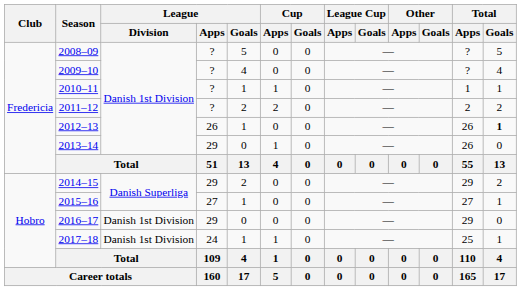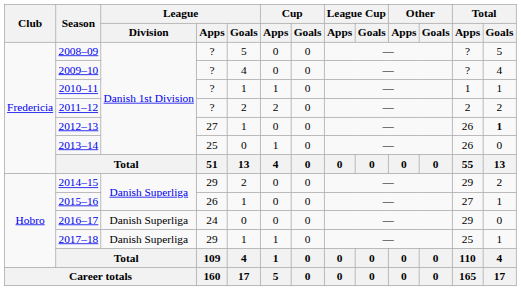 <table class="wikitable" style="font-size:90%; text-align: center">
 <tr>
 <th rowspan=2>Club</th>
 <th rowspan=2>Season</th>
 <th colspan=3>League</th>
 <th colspan=2>Cup</th>
 <th colspan=2>League Cup</th>
 <th colspan=2>Other</th>
 <th colspan=2>Total</th>
 </tr>
 <tr>
 <th>Division</th>
 <th>Apps</th>
 <th>Goals</th>
 <th>Apps</th>
 <th>Goals</th>
 <th>Apps</th>
 <th>Goals</th>
 <th>Apps</th>
 <th>Goals</th>
 <th>Apps</th>
 <th>Goals</th>
 </tr>
 <tr>
 <td rowspan=7><a href='#'>Fredericia</a></td>
 <td><a href='#'>2008–09</a></td>
 <td rowspan=6><a href='#'>Danish 1st Division</a></td>
 <td>?</td>
 <td>5</td>
 <td>0</td>
 <td>0</td>
 <td colspan=4>—</td>
 <td>?</td>
 <td>5</td>
 </tr>
 <tr>
 <td><a href='#'>2009–10</a></td>
 <td>?</td>
 <td>4</td>
 <td>0</td>
 <td>0</td>
 <td colspan=4>—</td>
 <td>?</td>
 <td>4</td>
 </tr>
 <tr>
 <td><a href='#'>2010–11</a></td>
 <td>?</td>
 <td>1</td>
 <td>1</td>
 <td>0</td>
 <td colspan=4>—</td>
 <td>1</td>
 <td>1</td>
 </tr>
 <tr>
 <td><a href='#'>2011–12</a></td>
 <td>?</td>
 <td>2</td>
 <td>2</td>
 <td>0</td>
 <td colspan=4>—</td>
 <td>2</td>
 <td>2</td>
 </tr>
 <tr>
 <td><a href='#'>2012–13</a></td>
-<td>26</td>
+<td>27</td>
 <td>1</td>
 <td>0</td>
 <td>0</td>
 <td colspan=4>—</td>
 <td>26</td>
 <td><strong>1</strong></td>
 </tr>
 <tr>
 <td><a href='#'>2013–14</a></td>
-<td>29</td>
+<td>25</td>
 <td>0</td>
 <td>1</td>
 <td>0</td>
 <td colspan=4>—</td>
 <td>26</td>
 <td>0</td>
 </tr>
 <tr>
 <th colspan=2>Total</th>
 <th>51</th>
 <th>13</th>
 <th>4</th>
 <th>0</th>
 <th>0</th>
 <th>0</th>
 <th>0</th>
 <th>0</th>
 <th>55</th>
 <th>13</th>
 </tr>
 <tr>
 <td rowspan=5><a href='#'>Hobro</a></td>
 <td><a href='#'>2014–15</a></td>
 <td rowspan=2><a href='#'>Danish Superliga</a></td>
 <td>29</td>
 <td>2</td>
 <td>0</td>
 <td>0</td>
 <td colspan=4>—</td>
 <td>29</td>
 <td>2</td>
 </tr>
 <tr>
 <td><a href='#'>2015–16</a></td>
-<td>27</td>
+<td>26</td>
 <td>1</td>
 <td>0</td>
 <td>0</td>
 <td colspan=4>—</td>
 <td>27</td>
 <td>1</td>
 </tr>
 <tr>
 <td><a href='#'>2016–17</a></td>
-<td>Danish 1st Division</td>
-<td>29</td>
+<td>Danish Superliga</td>
+<td>24</td>
 <td>0</td>
 <td>0</td>
 <td>0</td>
 <td colspan=4>—</td>
 <td>29</td>
 <td>0</td>
 </tr>
 <tr>
 <td><a href='#'>2017–18</a></td>
-<td>Danish 1st Division</td>
-<td>24</td>
+<td>Danish Superliga</td>
+<td>29</td>
 <td>1</td>
 <td>1</td>
 <td>0</td>
 <td colspan=4>—</td>
 <td>25</td>
 <td>1</td>
 </tr>
 <tr>
 <th colspan=2>Total</th>
 <th>109</th>
 <th>4</th>
 <th>1</th>
 <th>0</th>
 <th>0</th>
 <th>0</th>
 <th>0</th>
 <th>0</th>
 <th>110</th>
 <th>4</th>
 </tr>
 <tr>
 <th colspan=3>Career totals</th>
 <th>160</th>
 <th>17</th>
 <th>5</th>
 <th>0</th>
 <th>0</th>
 <th>0</th>
 <th>0</th>
 <th>0</th>
 <th>165</th>
 <th>17</th>
 </tr>
 </table>
